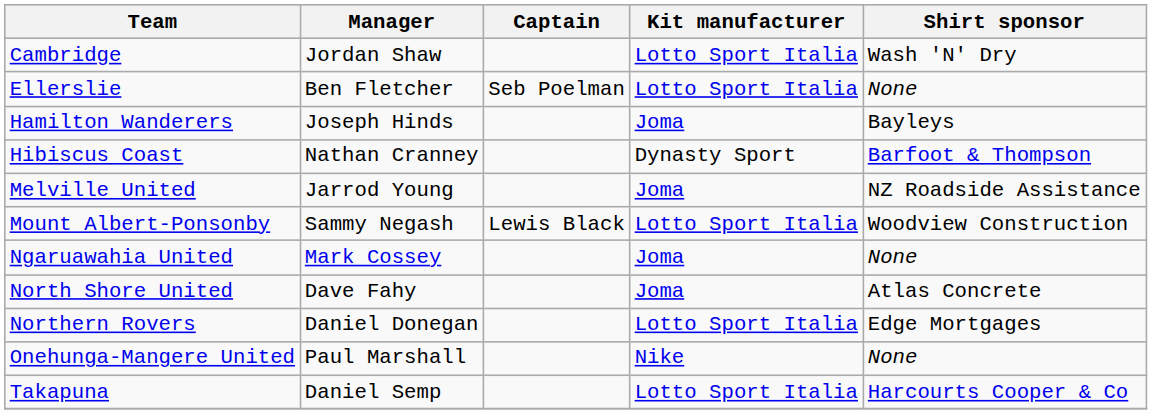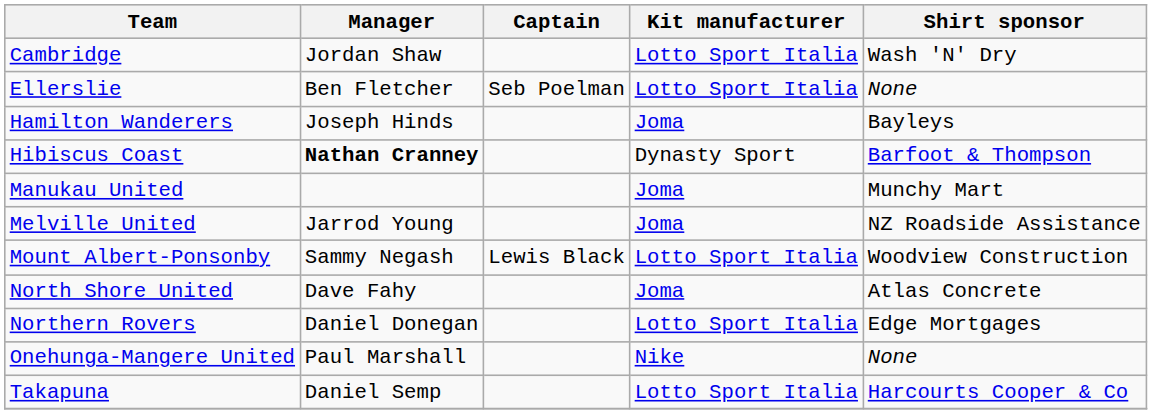 <table class="wikitable sortable" style="text-align: left;">
 <tr>
 <th>Team</th>
 <th>Manager</th>
 <th>Captain</th>
 <th>Kit manufacturer</th>
 <th>Shirt sponsor</th>
 </tr>
 <tr>
 <td><a href='#'>Cambridge</a></td>
 <td> Jordan Shaw</td>
 <td></td>
 <td><a href='#'>Lotto Sport Italia</a></td>
 <td>Wash 'N' Dry</td>
 </tr>
 <tr>
 <td><a href='#'>Ellerslie</a></td>
 <td> Ben Fletcher</td>
 <td>Seb Poelman</td>
 <td><a href='#'>Lotto Sport Italia</a></td>
 <td><em>None</em></td>
 </tr>
 <tr>
 <td><a href='#'>Hamilton Wanderers</a></td>
 <td> Joseph Hinds</td>
 <td></td>
 <td><a href='#'>Joma</a></td>
 <td>Bayleys</td>
 </tr>
 <tr>
 <td><a href='#'>Hibiscus Coast</a></td>
-<td> Nathan Cranney</td>
+<td><strong> Nathan Cranney</strong></td>
 <td></td>
 <td>Dynasty Sport</td>
 <td><a href='#'>Barfoot & Thompson</a></td>
+</tr>
+<tr>
+<td><a href='#'>Manukau United</a></td>
+<td></td>
+<td></td>
+<td><a href='#'>Joma</a></td>
+<td>Munchy Mart</td>
 </tr>
 <tr>
 <td><a href='#'>Melville United</a></td>
 <td> Jarrod Young</td>
 <td></td>
 <td><a href='#'>Joma</a></td>
 <td>NZ Roadside Assistance</td>
 </tr>
 <tr>
 <td><a href='#'>Mount Albert-Ponsonby</a></td>
 <td> Sammy Negash</td>
 <td>Lewis Black</td>
 <td><a href='#'>Lotto Sport Italia</a></td>
 <td>Woodview Construction</td>
-</tr>
-<tr>
-<td><a href='#'>Ngaruawahia United</a></td>
-<td> <a href='#'>Mark Cossey</a></td>
-<td></td>
-<td><a href='#'>Joma</a></td>
-<td><em>None</em></td>
 </tr>
 <tr>
 <td><a href='#'>North Shore United</a></td>
 <td> Dave Fahy</td>
 <td></td>
 <td><a href='#'>Joma</a></td>
 <td>Atlas Concrete</td>
 </tr>
 <tr>
 <td><a href='#'>Northern Rovers</a></td>
 <td> Daniel Donegan</td>
 <td></td>
 <td><a href='#'>Lotto Sport Italia</a></td>
 <td>Edge Mortgages</td>
 </tr>
 <tr>
 <td><a href='#'>Onehunga-Mangere United</a></td>
 <td> Paul Marshall</td>
 <td></td>
 <td><a href='#'>Nike</a></td>
 <td><em>None</em></td>
 </tr>
 <tr>
 <td><a href='#'>Takapuna</a></td>
 <td> Daniel Semp</td>
 <td></td>
 <td><a href='#'>Lotto Sport Italia</a></td>
 <td><a href='#'>Harcourts Cooper & Co</a></td>
 </tr>
 <tr>
 </tr>
 </table>
